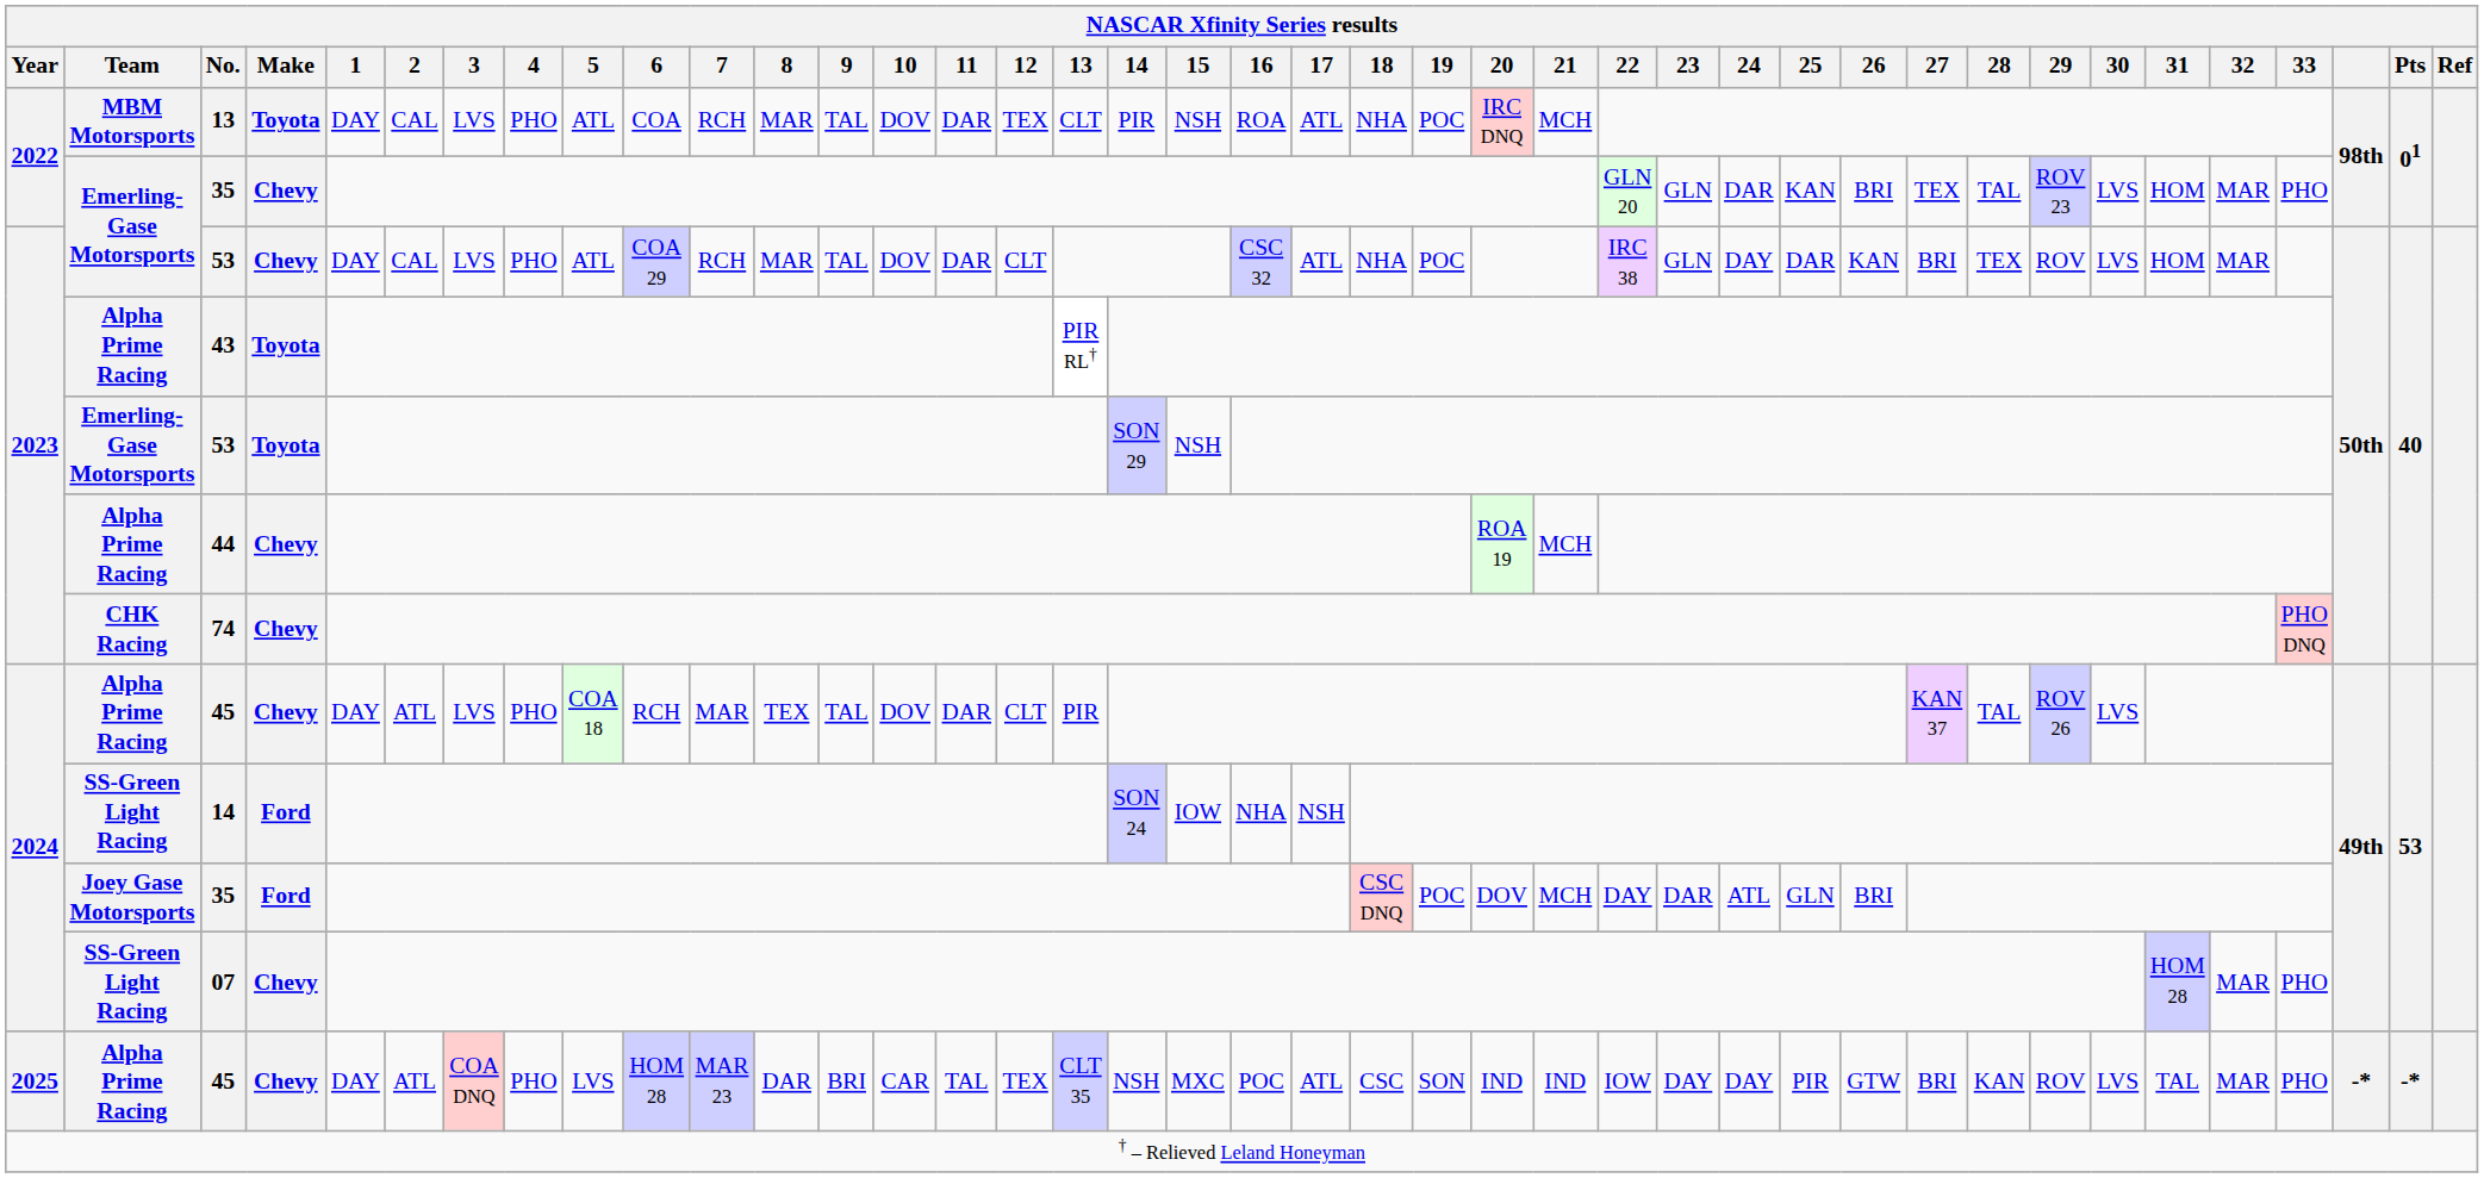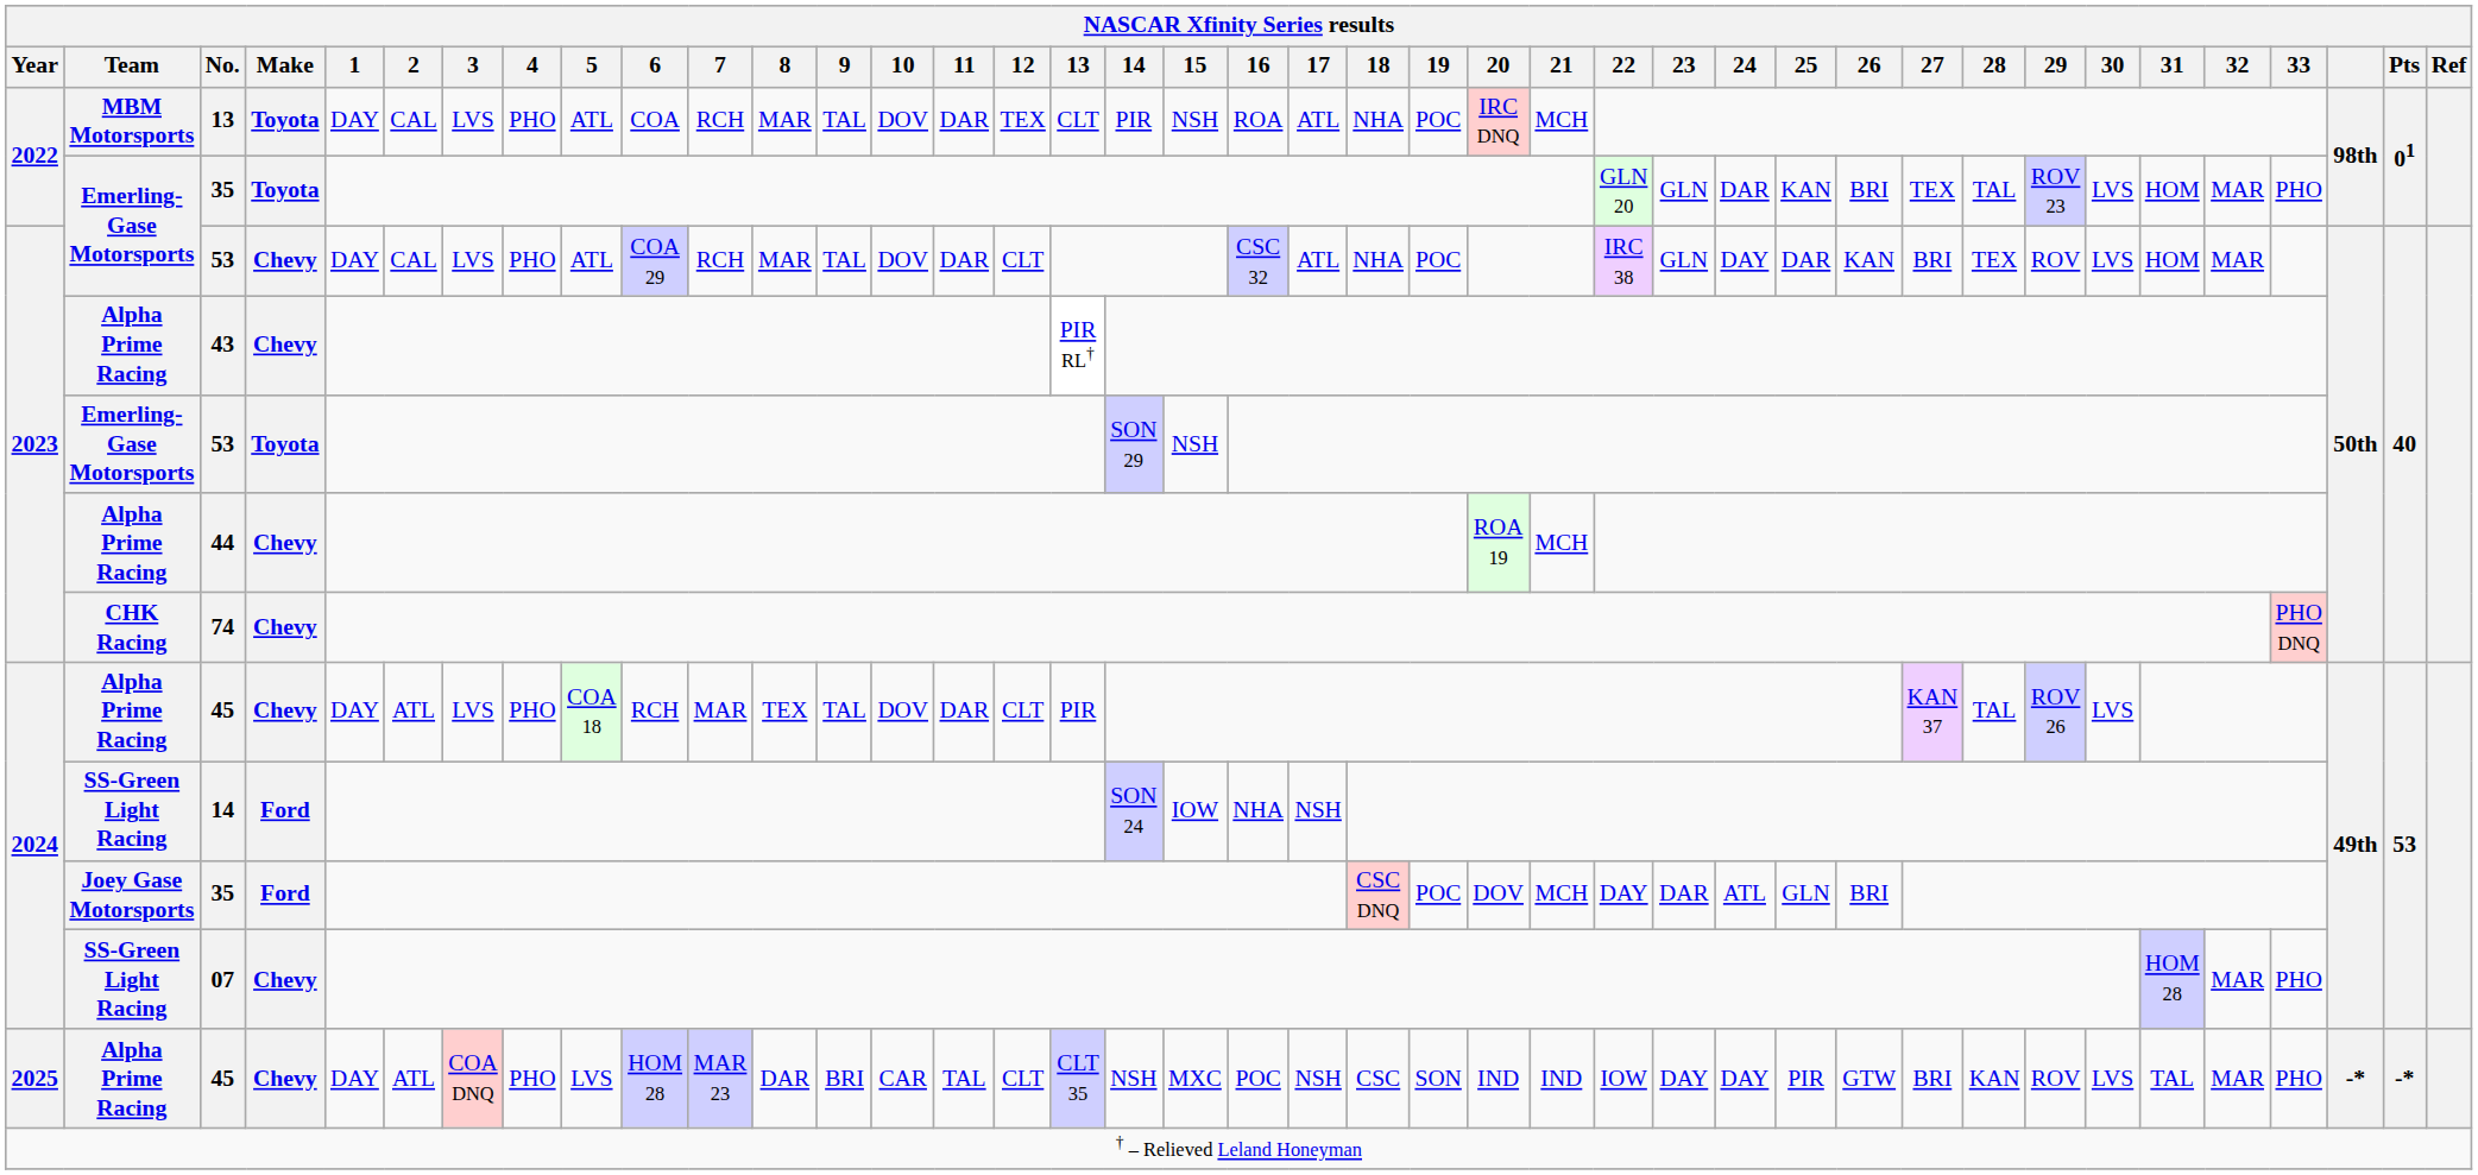 <table class="wikitable" style="text-align:center; font-size:75%">
 <tr>
 <th colspan=40><a href='#'>NASCAR Xfinity Series</a> results</th>
 </tr>
 <tr>
 <th>Year</th>
 <th>Team</th>
 <th>No.</th>
 <th>Make</th>
 <th>1</th>
 <th>2</th>
 <th>3</th>
 <th>4</th>
 <th>5</th>
 <th>6</th>
 <th>7</th>
 <th>8</th>
 <th>9</th>
 <th>10</th>
 <th>11</th>
 <th>12</th>
 <th>13</th>
 <th>14</th>
 <th>15</th>
 <th>16</th>
 <th>17</th>
 <th>18</th>
 <th>19</th>
 <th>20</th>
 <th>21</th>
 <th>22</th>
 <th>23</th>
 <th>24</th>
 <th>25</th>
 <th>26</th>
 <th>27</th>
 <th>28</th>
 <th>29</th>
 <th>30</th>
 <th>31</th>
 <th>32</th>
 <th>33</th>
 <th></th>
 <th>Pts</th>
 <th>Ref</th>
 </tr>
 <tr>
 <th rowspan=2><a href='#'>2022</a></th>
 <th><a href='#'>MBM Motorsports</a></th>
 <th>13</th>
 <th><a href='#'>Toyota</a></th>
 <td><a href='#'>DAY</a></td>
 <td><a href='#'>CAL</a></td>
 <td><a href='#'>LVS</a></td>
 <td><a href='#'>PHO</a></td>
 <td><a href='#'>ATL</a></td>
 <td><a href='#'>COA</a></td>
 <td><a href='#'>RCH</a></td>
 <td><a href='#'>MAR</a></td>
 <td><a href='#'>TAL</a></td>
 <td><a href='#'>DOV</a></td>
 <td><a href='#'>DAR</a></td>
 <td><a href='#'>TEX</a></td>
 <td><a href='#'>CLT</a></td>
 <td><a href='#'>PIR</a></td>
 <td><a href='#'>NSH</a></td>
 <td><a href='#'>ROA</a></td>
 <td><a href='#'>ATL</a></td>
 <td><a href='#'>NHA</a></td>
 <td><a href='#'>POC</a></td>
 <td style="background:#FFCFCF;"><a href='#'>IRC</a><br><small>DNQ</small></td>
 <td><a href='#'>MCH</a></td>
 <td colspan=12></td>
 <th rowspan=2>98th</th>
 <th rowspan=2>0<sup>1</sup></th>
 <th rowspan=2></th>
 </tr>
 <tr>
 <th rowspan=2><a href='#'>Emerling-Gase Motorsports</a></th>
 <th>35</th>
-<th><a href='#'>Chevy</a></th>
+<th><a href='#'>Toyota</a></th>
 <td colspan=21></td>
 <td style="background:#DFFFDF;"><a href='#'>GLN</a><br><small>20</small></td>
 <td><a href='#'>GLN</a></td>
 <td><a href='#'>DAR</a></td>
 <td><a href='#'>KAN</a></td>
 <td><a href='#'>BRI</a></td>
 <td><a href='#'>TEX</a></td>
 <td><a href='#'>TAL</a></td>
 <td style="background:#CFCFFF;"><a href='#'>ROV</a><br><small>23</small></td>
 <td><a href='#'>LVS</a></td>
 <td><a href='#'>HOM</a></td>
 <td><a href='#'>MAR</a></td>
 <td><a href='#'>PHO</a></td>
 </tr>
 <tr>
 <th rowspan=5><a href='#'>2023</a></th>
 <th>53</th>
 <th><a href='#'>Chevy</a></th>
 <td><a href='#'>DAY</a></td>
 <td><a href='#'>CAL</a></td>
 <td><a href='#'>LVS</a></td>
 <td><a href='#'>PHO</a></td>
 <td><a href='#'>ATL</a></td>
 <td style="background:#CFCFFF;"><a href='#'>COA</a><br><small>29</small></td>
 <td><a href='#'>RCH</a></td>
 <td><a href='#'>MAR</a></td>
 <td><a href='#'>TAL</a></td>
 <td><a href='#'>DOV</a></td>
 <td><a href='#'>DAR</a></td>
 <td><a href='#'>CLT</a></td>
 <td colspan=3></td>
 <td style="background:#CFCFFF;"><a href='#'>CSC</a><br><small>32</small></td>
 <td><a href='#'>ATL</a></td>
 <td><a href='#'>NHA</a></td>
 <td><a href='#'>POC</a></td>
 <td colspan=2></td>
 <td style="background:#EFCFFF;"><a href='#'>IRC</a><br><small>38</small></td>
 <td><a href='#'>GLN</a></td>
 <td><a href='#'>DAY</a></td>
 <td><a href='#'>DAR</a></td>
 <td><a href='#'>KAN</a></td>
 <td><a href='#'>BRI</a></td>
 <td><a href='#'>TEX</a></td>
 <td><a href='#'>ROV</a></td>
 <td><a href='#'>LVS</a></td>
 <td><a href='#'>HOM</a></td>
 <td><a href='#'>MAR</a></td>
 <td></td>
 <th rowspan=5>50th</th>
 <th rowspan=5>40</th>
 <th rowspan=5></th>
 </tr>
 <tr>
 <th><a href='#'>Alpha Prime Racing</a></th>
 <th>43</th>
-<th><a href='#'>Toyota</a></th>
+<th><a href='#'>Chevy</a></th>
 <td colspan=12></td>
 <td style="background:#FFFFFF;"><a href='#'>PIR</a><br><small>RL<sup>†</sup></small></td>
 <td colspan=20></td>
 </tr>
 <tr>
 <th><a href='#'>Emerling-Gase Motorsports</a></th>
 <th>53</th>
 <th><a href='#'>Toyota</a></th>
 <td colspan=13></td>
 <td style="background:#CFCFFF;"><a href='#'>SON</a><br><small>29</small></td>
 <td><a href='#'>NSH</a></td>
 <td colspan=18></td>
 </tr>
 <tr>
 <th><a href='#'>Alpha Prime Racing</a></th>
 <th>44</th>
 <th><a href='#'>Chevy</a></th>
 <td colspan=19></td>
 <td style="background:#DFFFDF;"><a href='#'>ROA</a><br><small>19</small></td>
 <td><a href='#'>MCH</a></td>
 <td colspan=12></td>
 </tr>
 <tr>
 <th><a href='#'>CHK Racing</a></th>
 <th>74</th>
 <th><a href='#'>Chevy</a></th>
 <td colspan=32></td>
 <td style="background:#FFCFCF;"><a href='#'>PHO</a><br><small>DNQ</small></td>
 </tr>
 <tr>
 <th rowspan=4><a href='#'>2024</a></th>
 <th><a href='#'>Alpha Prime Racing</a></th>
 <th>45</th>
 <th><a href='#'>Chevy</a></th>
 <td><a href='#'>DAY</a></td>
 <td><a href='#'>ATL</a></td>
 <td><a href='#'>LVS</a></td>
 <td><a href='#'>PHO</a></td>
 <td style="background:#DFFFDF;"><a href='#'>COA</a><br><small>18</small></td>
 <td><a href='#'>RCH</a></td>
 <td><a href='#'>MAR</a></td>
 <td><a href='#'>TEX</a></td>
 <td><a href='#'>TAL</a></td>
 <td><a href='#'>DOV</a></td>
 <td><a href='#'>DAR</a></td>
 <td><a href='#'>CLT</a></td>
 <td><a href='#'>PIR</a></td>
 <td colspan=13></td>
 <td style="background:#EFCFFF;"><a href='#'>KAN</a><br><small>37</small></td>
 <td><a href='#'>TAL</a></td>
 <td style="background:#CFCFFF;"><a href='#'>ROV</a><br><small>26</small></td>
 <td><a href='#'>LVS</a></td>
 <td colspan=3></td>
 <th rowspan=4>49th</th>
 <th rowspan=4>53</th>
 <th rowspan=4></th>
 </tr>
 <tr>
 <th><a href='#'>SS-Green Light Racing</a></th>
 <th>14</th>
 <th><a href='#'>Ford</a></th>
 <td colspan=13></td>
 <td style="background:#CFCFFF;"><a href='#'>SON</a><br><small>24</small></td>
 <td><a href='#'>IOW</a></td>
 <td><a href='#'>NHA</a></td>
 <td><a href='#'>NSH</a></td>
 <td colspan=16></td>
 </tr>
 <tr>
 <th><a href='#'>Joey Gase Motorsports</a></th>
 <th>35</th>
 <th><a href='#'>Ford</a></th>
 <td colspan=17></td>
 <td style="background:#FFCFCF;"><a href='#'>CSC</a><br><small>DNQ</small></td>
 <td><a href='#'>POC</a></td>
 <td><a href='#'>DOV</a></td>
 <td><a href='#'>MCH</a></td>
 <td><a href='#'>DAY</a></td>
 <td><a href='#'>DAR</a></td>
 <td><a href='#'>ATL</a></td>
 <td><a href='#'>GLN</a></td>
 <td><a href='#'>BRI</a></td>
 <td colspan=7></td>
 </tr>
 <tr>
 <th><a href='#'>SS-Green Light Racing</a></th>
 <th>07</th>
 <th><a href='#'>Chevy</a></th>
 <td colspan=30></td>
 <td style="background:#CFCFFF;"><a href='#'>HOM</a><br><small>28</small></td>
 <td><a href='#'>MAR</a></td>
 <td><a href='#'>PHO</a></td>
 </tr>
 <tr>
 <th><a href='#'>2025</a></th>
 <th><a href='#'>Alpha Prime Racing</a></th>
 <th>45</th>
 <th><a href='#'>Chevy</a></th>
 <td><a href='#'>DAY</a></td>
 <td><a href='#'>ATL</a></td>
 <td style="background:#FFCFCF;"><a href='#'>COA</a><br><small>DNQ</small></td>
 <td><a href='#'>PHO</a></td>
 <td><a href='#'>LVS</a></td>
 <td style="background:#CFCFFF;"><a href='#'>HOM</a><br><small>28</small></td>
 <td style="background:#CFCFFF;"><a href='#'>MAR</a><br><small>23</small></td>
 <td><a href='#'>DAR</a></td>
 <td><a href='#'>BRI</a></td>
 <td><a href='#'>CAR</a></td>
 <td><a href='#'>TAL</a></td>
-<td><a href='#'>TEX</a></td>
+<td><a href='#'>CLT</a></td>
 <td style="background:#CFCFFF;"><a href='#'>CLT</a><br><small>35</small></td>
 <td><a href='#'>NSH</a></td>
 <td><a href='#'>MXC</a></td>
 <td><a href='#'>POC</a></td>
-<td><a href='#'>ATL</a></td>
+<td><a href='#'>NSH</a></td>
 <td><a href='#'>CSC</a></td>
 <td><a href='#'>SON</a></td>
 <td><a href='#'>IND</a></td>
 <td><a href='#'>IND</a></td>
 <td><a href='#'>IOW</a></td>
 <td><a href='#'>DAY</a></td>
 <td><a href='#'>DAY</a></td>
 <td><a href='#'>PIR</a></td>
 <td><a href='#'>GTW</a></td>
 <td><a href='#'>BRI</a></td>
 <td><a href='#'>KAN</a></td>
 <td><a href='#'>ROV</a></td>
 <td><a href='#'>LVS</a></td>
 <td><a href='#'>TAL</a></td>
 <td><a href='#'>MAR</a></td>
 <td><a href='#'>PHO</a></td>
 <th>-*</th>
 <th>-*</th>
 <th></th>
 </tr>
 <tr>
 <td colspan=45><small><sup>†</sup> – Relieved <a href='#'>Leland Honeyman</a></small></td>
 </tr>
 </table>
